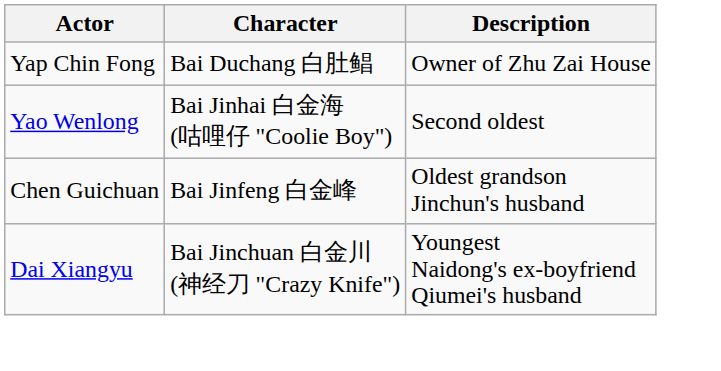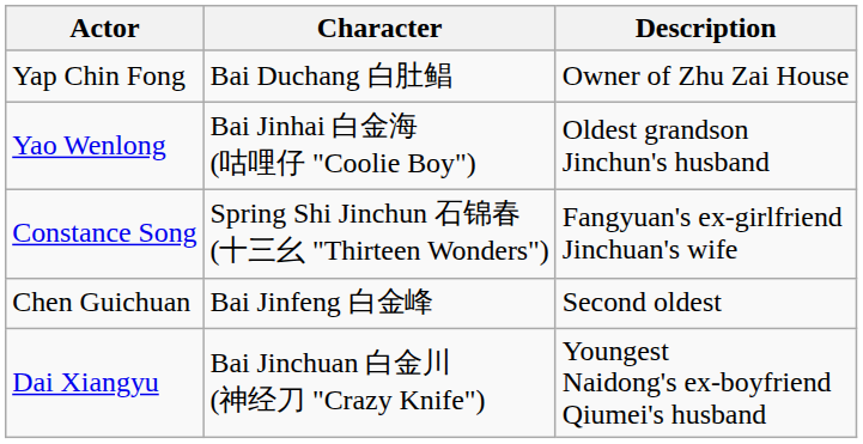 <table class="wikitable">
 <tr>
 <th>Actor</th>
 <th>Character</th>
 <th>Description</th>
 </tr>
 <tr>
 <td>Yap Chin Fong</td>
 <td>Bai Duchang 白肚鲳</td>
 <td>Owner of Zhu Zai House</td>
 </tr>
 <tr>
 <td><a href='#'>Yao Wenlong</a></td>
 <td>Bai Jinhai 白金海<br>(咕哩仔 "Coolie Boy")</td>
-<td>Second oldest</td>
+<td>Oldest grandson<br>Jinchun's husband</td>
+</tr>
+<tr>
+<td><a href='#'>Constance Song</a></td>
+<td>Spring Shi Jinchun 石锦春<br>(十三幺 "Thirteen Wonders")</td>
+<td>Fangyuan's ex-girlfriend<br>Jinchuan's wife</td>
 </tr>
 <tr>
 <td>Chen Guichuan</td>
 <td>Bai Jinfeng 白金峰</td>
-<td>Oldest grandson<br>Jinchun's husband</td>
+<td>Second oldest</td>
 </tr>
 <tr>
 <td><a href='#'>Dai Xiangyu</a></td>
 <td>Bai Jinchuan 白金川<br>(神经刀 "Crazy Knife")</td>
 <td>Youngest<br>Naidong's ex-boyfriend<br>Qiumei's husband</td>
 </tr>
 </table>
